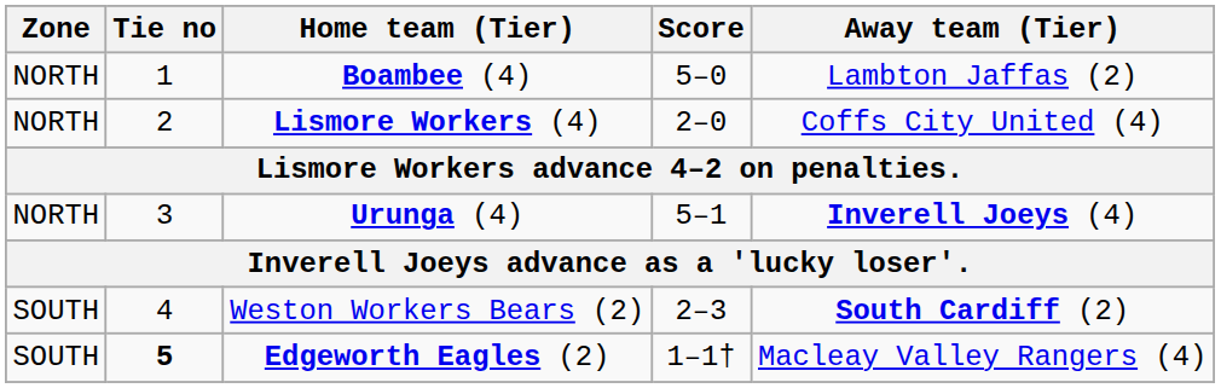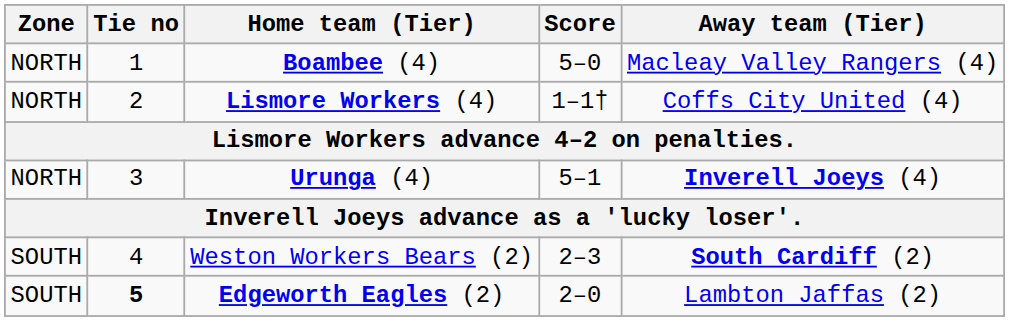 <table class="wikitable" style="text-align:center">
 <tr>
 <th>Zone</th>
 <th>Tie no</th>
 <th>Home team (Tier)</th>
 <th>Score</th>
 <th>Away team (Tier)</th>
 </tr>
 <tr>
 <td>NORTH</td>
 <td>1</td>
 <td><strong><a href='#'>Boambee</a></strong> (4)</td>
 <td>5–0</td>
-<td><a href='#'>Lambton Jaffas</a> (2)</td>
+<td><a href='#'>Macleay Valley Rangers</a> (4)</td>
 </tr>
 <tr>
 <td>NORTH</td>
 <td>2</td>
 <td><strong><a href='#'>Lismore Workers</a></strong> (4)</td>
-<td>2–0</td>
+<td>1–1†</td>
 <td><a href='#'>Coffs City United</a> (4)</td>
 </tr>
 <tr>
 <th colspan=5>Lismore Workers advance 4–2 on penalties.</th>
 </tr>
 <tr>
 <td>NORTH</td>
 <td>3</td>
 <td><strong><a href='#'>Urunga</a></strong> (4)</td>
 <td>5–1</td>
 <td><strong><a href='#'>Inverell Joeys</a></strong> (4)</td>
 </tr>
 <tr>
 <th colspan=5>Inverell Joeys advance as a 'lucky loser'.</th>
 </tr>
 <tr>
 <td>SOUTH</td>
 <td>4</td>
 <td><a href='#'>Weston Workers Bears</a> (2)</td>
 <td>2–3</td>
 <td><strong><a href='#'>South Cardiff</a></strong> (2)</td>
 </tr>
 <tr>
 <td>SOUTH</td>
 <td><strong>5</strong></td>
 <td><strong><a href='#'>Edgeworth Eagles</a></strong> (2)</td>
-<td>1–1†</td>
-<td><a href='#'>Macleay Valley Rangers</a> (4)</td>
+<td>2–0</td>
+<td><a href='#'>Lambton Jaffas</a> (2)</td>
 </tr>
 </table>
